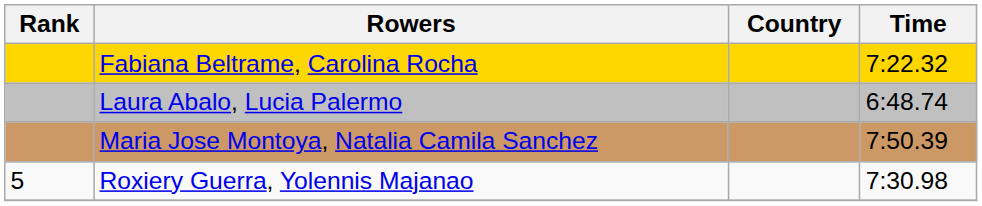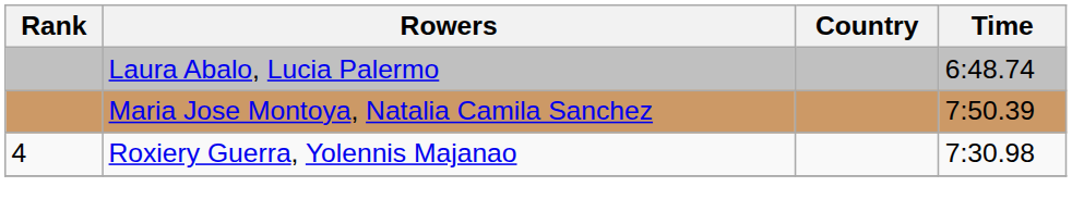 <table class="wikitable" width=50%>
 <tr>
 <th>Rank</th>
 <th>Rowers</th>
 <th>Country</th>
 <th>Time</th>
-</tr>
-<tr bgcolor=gold>
-<td></td>
-<td><a href='#'>Fabiana Beltrame</a>, <a href='#'>Carolina Rocha</a></td>
-<td></td>
-<td>7:22.32</td>
 </tr>
 <tr bgcolor=silver>
 <td></td>
 <td><a href='#'>Laura Abalo</a>, <a href='#'>Lucia Palermo</a></td>
 <td></td>
 <td>6:48.74</td>
 </tr>
 <tr bgcolor=cc9966>
 <td></td>
 <td><a href='#'>Maria Jose Montoya</a>, <a href='#'>Natalia Camila Sanchez</a></td>
 <td></td>
 <td>7:50.39</td>
 </tr>
 <tr>
-<td>5</td>
+<td>4</td>
 <td><a href='#'>Roxiery Guerra</a>, <a href='#'>Yolennis Majanao</a></td>
 <td></td>
 <td>7:30.98</td>
 </tr>
 <tr>
 </tr>
 </table>
